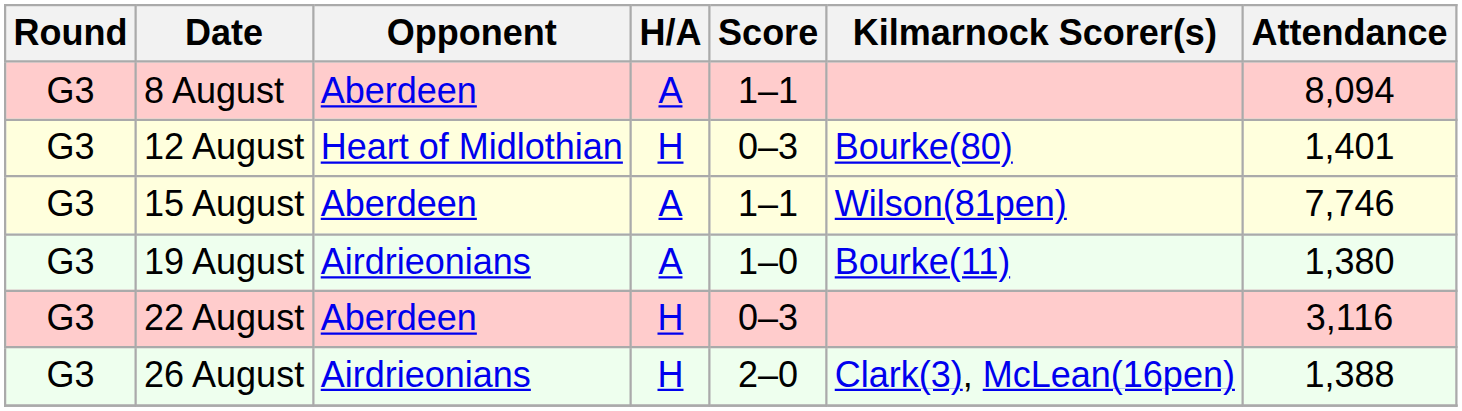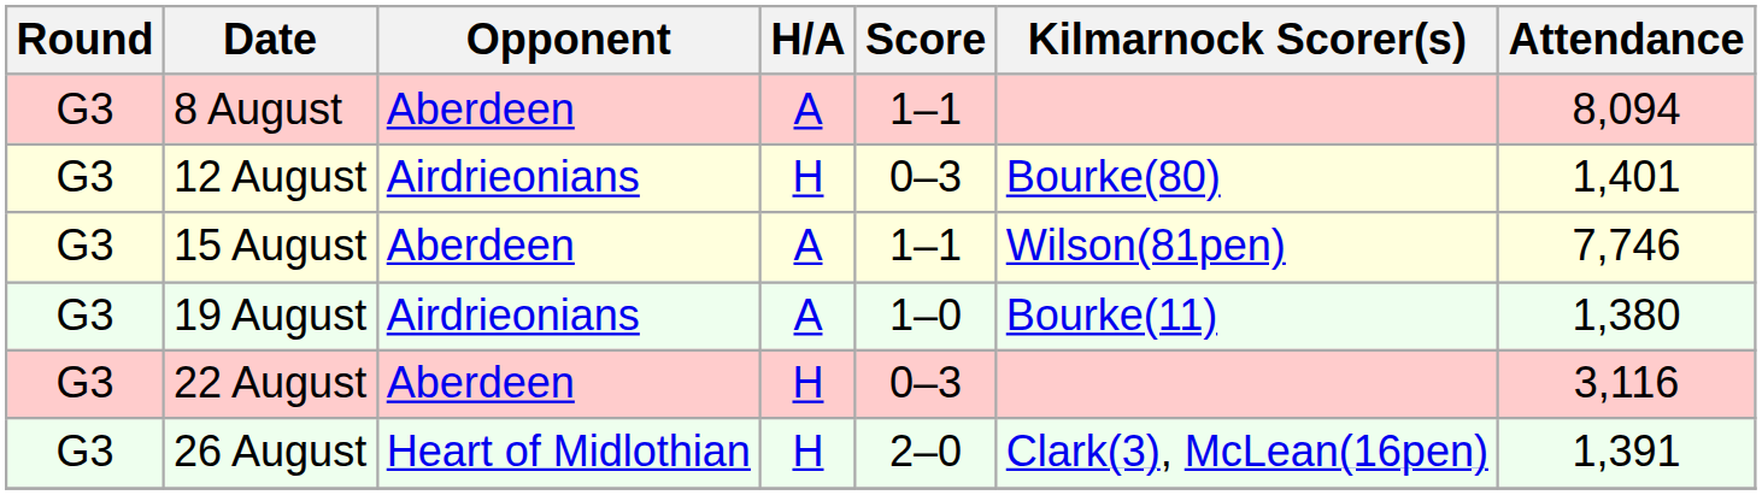 <table class="wikitable" style="text-align:center">
 <tr>
 <th>Round</th>
 <th>Date</th>
 <th>Opponent</th>
 <th>H/A</th>
 <th>Score</th>
 <th>Kilmarnock Scorer(s)</th>
 <th>Attendance</th>
 </tr>
 <tr bgcolor=#FFCCCC>
 <td>G3</td>
 <td align=left>8 August</td>
 <td align=left><a href='#'>Aberdeen</a></td>
 <td><a href='#'>A</a></td>
 <td>1–1</td>
 <td align=left></td>
 <td>8,094</td>
 </tr>
 <tr bgcolor=#FFFFDD>
 <td>G3</td>
 <td align=left>12 August</td>
-<td align=left><a href='#'>Heart of Midlothian</a></td>
+<td align=left><a href='#'>Airdrieonians</a></td>
 <td><a href='#'>H</a></td>
 <td>0–3</td>
 <td align=left><a href='#'>Bourke(80)</a></td>
 <td>1,401</td>
 </tr>
 <tr bgcolor=#FFFFDD>
 <td>G3</td>
 <td align=left>15 August</td>
 <td align=left><a href='#'>Aberdeen</a></td>
 <td><a href='#'>A</a></td>
 <td>1–1</td>
 <td align=left><a href='#'>Wilson(81pen)</a></td>
 <td>7,746</td>
 </tr>
 <tr bgcolor=#EEFFEE>
 <td>G3</td>
 <td align=left>19 August</td>
 <td align=left><a href='#'>Airdrieonians</a></td>
 <td><a href='#'>A</a></td>
 <td>1–0</td>
 <td align=left><a href='#'>Bourke(11)</a></td>
 <td>1,380</td>
 </tr>
 <tr bgcolor=#FFCCCC>
 <td>G3</td>
 <td align=left>22 August</td>
 <td align=left><a href='#'>Aberdeen</a></td>
 <td><a href='#'>H</a></td>
 <td>0–3</td>
 <td align=left></td>
 <td>3,116</td>
 </tr>
 <tr bgcolor=#EEFFEE>
 <td>G3</td>
 <td align=left>26 August</td>
-<td align=left><a href='#'>Airdrieonians</a></td>
+<td align=left><a href='#'>Heart of Midlothian</a></td>
 <td><a href='#'>H</a></td>
 <td>2–0</td>
 <td align=left><a href='#'>Clark(3)</a>, <a href='#'>McLean(16pen)</a></td>
-<td>1,388</td>
+<td>1,391</td>
 </tr>
 <tr>
 </tr>
 </table>
